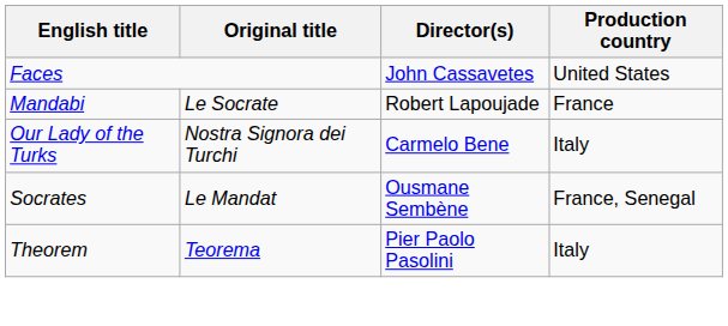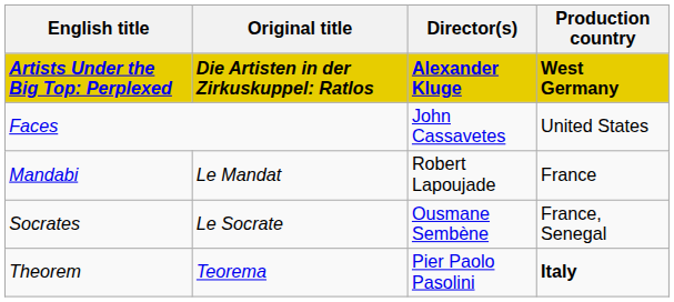 <table class="wikitable" width="95%">
 <tr>
 <th>English title</th>
 <th>Original title</th>
 <th>Director(s)</th>
 <th>Production country</th>
+</tr>
+<tr style="background:#E7CD00;">
+<td><strong><em><a href='#'>Artists Under the Big Top: Perplexed</a></em></strong></td>
+<td><strong><em>Die Artisten in der Zirkuskuppel: Ratlos</em></strong></td>
+<td><strong><a href='#'>Alexander Kluge</a></strong></td>
+<td><strong>West Germany</strong></td>
 </tr>
 <tr>
 <td colspan="2"><em><a href='#'>Faces</a></em></td>
 <td><a href='#'>John Cassavetes</a></td>
 <td>United States</td>
 </tr>
 <tr>
 <td><em><a href='#'>Mandabi</a></em></td>
-<td><em>Le Socrate</em></td>
+<td><em>Le Mandat</em></td>
 <td>Robert Lapoujade</td>
 <td>France</td>
 </tr>
 <tr>
-<td><em><a href='#'>Our Lady of the Turks</a></em></td>
-<td><em>Nostra Signora dei Turchi</em></td>
-<td><a href='#'>Carmelo Bene</a></td>
-<td>Italy</td>
-</tr>
-<tr>
 <td><em>Socrates </em></td>
-<td><em>Le Mandat</em></td>
+<td><em>Le Socrate</em></td>
 <td><a href='#'>Ousmane Sembène</a></td>
 <td>France, Senegal</td>
 </tr>
 <tr>
 <td><em>Theorem </em></td>
 <td><em><a href='#'>Teorema</a></em></td>
 <td><a href='#'>Pier Paolo Pasolini</a></td>
-<td>Italy</td>
+<td><strong>Italy</strong></td>
 </tr>
 </table>
